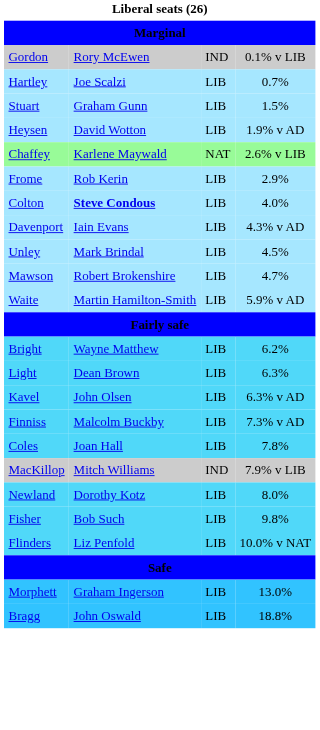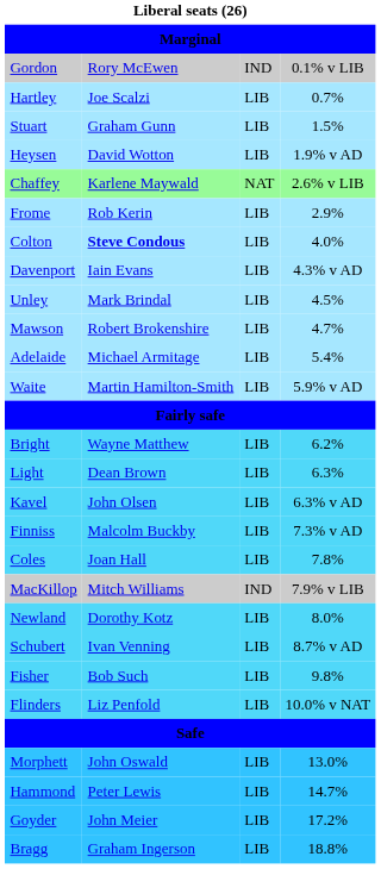 <table class="toccolours" align="left" cellpadding="5" cellspacing="0" style="margin-right: .5em; margin-top: .4em;font-size: 90%;">
 <tr>
 <td COLSPAN=4 align="center"><strong>Liberal seats (26)</strong></td>
 </tr>
 <tr>
 <td colspan="4"  style="text-align:center; background:blue;"><span><strong>Marginal</strong></span></td>
 </tr>
 <tr>
 <td align="left" bgcolor="CCCCCC"><a href='#'>Gordon</a></td>
 <td align="left" bgcolor="CCCCCC"><a href='#'>Rory McEwen</a></td>
 <td align="left" bgcolor="CCCCCC">IND</td>
 <td align="center" bgcolor="CCCCCC">0.1% v LIB</td>
 </tr>
 <tr>
 <td align="left" bgcolor="A6E7FF"><a href='#'>Hartley</a></td>
 <td align="left" bgcolor="A6E7FF"><a href='#'>Joe Scalzi</a></td>
 <td align="left" bgcolor="A6E7FF">LIB</td>
 <td align="center" bgcolor="A6E7FF">0.7%</td>
 </tr>
 <tr>
 <td align="left" bgcolor="A6E7FF"><a href='#'>Stuart</a></td>
 <td align="left" bgcolor="A6E7FF"><a href='#'>Graham Gunn</a></td>
 <td align="left" bgcolor="A6E7FF">LIB</td>
 <td align="center" bgcolor="A6E7FF">1.5%</td>
 </tr>
 <tr>
 <td align="left" bgcolor="A6E7FF"><a href='#'>Heysen</a></td>
 <td align="left" bgcolor="A6E7FF"><a href='#'>David Wotton</a></td>
 <td align="left" bgcolor="A6E7FF">LIB</td>
 <td align="center" bgcolor="A6E7FF">1.9% v AD</td>
 </tr>
 <tr>
 <td align="left" bgcolor="98fb98"><a href='#'>Chaffey</a></td>
 <td align="left" bgcolor="98fb98"><a href='#'>Karlene Maywald</a></td>
 <td align="left" bgcolor="98fb98">NAT</td>
 <td align="center" bgcolor="98fb98">2.6% v LIB</td>
 </tr>
 <tr>
 <td align="left" bgcolor="A6E7FF"><a href='#'>Frome</a></td>
 <td align="left" bgcolor="A6E7FF"><a href='#'>Rob Kerin</a></td>
 <td align="left" bgcolor="A6E7FF">LIB</td>
 <td align="center" bgcolor="A6E7FF">2.9%</td>
 </tr>
 <tr>
 <td align="left" bgcolor="A6E7FF"><a href='#'>Colton</a></td>
 <td align="left" bgcolor="A6E7FF"><strong><a href='#'>Steve Condous</a></strong></td>
 <td align="left" bgcolor="A6E7FF">LIB</td>
 <td align="center" bgcolor="A6E7FF">4.0%</td>
 </tr>
 <tr>
 <td align="left" bgcolor="A6E7FF"><a href='#'>Davenport</a></td>
 <td align="left" bgcolor="A6E7FF"><a href='#'>Iain Evans</a></td>
 <td align="left" bgcolor="A6E7FF">LIB</td>
 <td align="center" bgcolor="A6E7FF">4.3% v AD</td>
 </tr>
 <tr>
 <td align="left" bgcolor="A6E7FF"><a href='#'>Unley</a></td>
 <td align="left" bgcolor="A6E7FF"><a href='#'>Mark Brindal</a></td>
 <td align="left" bgcolor="A6E7FF">LIB</td>
 <td align="center" bgcolor="A6E7FF">4.5%</td>
 </tr>
 <tr>
 <td align="left" bgcolor="A6E7FF"><a href='#'>Mawson</a></td>
 <td align="left" bgcolor="A6E7FF"><a href='#'>Robert Brokenshire</a></td>
 <td align="left" bgcolor="A6E7FF">LIB</td>
 <td align="center" bgcolor="A6E7FF">4.7%</td>
 </tr>
 <tr>
+<td align="left" bgcolor="A6E7FF"><a href='#'>Adelaide</a></td>
+<td align="left" bgcolor="A6E7FF"><a href='#'>Michael Armitage</a></td>
+<td align="left" bgcolor="A6E7FF">LIB</td>
+<td align="center" bgcolor="A6E7FF">5.4%</td>
+</tr>
+<tr>
 <td align="left" bgcolor="A6E7FF"><a href='#'>Waite</a></td>
 <td align="left" bgcolor="A6E7FF"><a href='#'>Martin Hamilton-Smith</a></td>
 <td align="left" bgcolor="A6E7FF">LIB</td>
 <td align="center" bgcolor="A6E7FF">5.9% v AD</td>
 </tr>
 <tr>
 <td colspan="4"  style="text-align:center; background:blue;"><span><strong>Fairly safe</strong></span></td>
 </tr>
 <tr>
 <td align="left" bgcolor="50D8F9"><a href='#'>Bright</a></td>
 <td align="left" bgcolor="50D8F9"><a href='#'>Wayne Matthew</a></td>
 <td align="left" bgcolor="50D8F9">LIB</td>
 <td align="center" bgcolor="50D8F9">6.2%</td>
 </tr>
 <tr>
 <td align="left" bgcolor="50D8F9"><a href='#'>Light</a></td>
 <td align="left" bgcolor="50D8F9"><a href='#'>Dean Brown</a></td>
 <td align="left" bgcolor="50D8F9">LIB</td>
 <td align="center" bgcolor="50D8F9">6.3%</td>
 </tr>
 <tr>
 <td align="left" bgcolor="50D8F9"><a href='#'>Kavel</a></td>
 <td align="left" bgcolor="50D8F9"><a href='#'>John Olsen</a></td>
 <td align="left" bgcolor="50D8F9">LIB</td>
 <td align="center" bgcolor="50D8F9">6.3% v AD</td>
 </tr>
 <tr>
 <td align="left" bgcolor="50D8F9"><a href='#'>Finniss</a></td>
 <td align="left" bgcolor="50D8F9"><a href='#'>Malcolm Buckby</a></td>
 <td align="left" bgcolor="50D8F9">LIB</td>
 <td align="center" bgcolor="50D8F9">7.3% v AD</td>
 </tr>
 <tr>
 <td align="left" bgcolor="50D8F9"><a href='#'>Coles</a></td>
 <td align="left" bgcolor="50D8F9"><a href='#'>Joan Hall</a></td>
 <td align="left" bgcolor="50D8F9">LIB</td>
 <td align="center" bgcolor="50D8F9">7.8%</td>
 </tr>
 <tr>
 <td align="left" bgcolor="CCCCCC"><a href='#'>MacKillop</a></td>
 <td align="left" bgcolor="CCCCCC"><a href='#'>Mitch Williams</a></td>
 <td align="left" bgcolor="CCCCCC">IND</td>
 <td align="center" bgcolor="CCCCCC">7.9% v LIB</td>
 </tr>
 <tr>
 <td align="left" bgcolor="50D8F9"><a href='#'>Newland</a></td>
 <td align="left" bgcolor="50D8F9"><a href='#'>Dorothy Kotz</a></td>
 <td align="left" bgcolor="50D8F9">LIB</td>
 <td align="center" bgcolor="50D8F9">8.0%</td>
 </tr>
 <tr>
+<td align="left" bgcolor="50D8F9"><a href='#'>Schubert</a></td>
+<td align="left" bgcolor="50D8F9"><a href='#'>Ivan Venning</a></td>
+<td align="left" bgcolor="50D8F9">LIB</td>
+<td align="center" bgcolor="50D8F9">8.7% v AD</td>
+</tr>
+<tr>
 <td align="left" bgcolor="50D8F9"><a href='#'>Fisher</a></td>
 <td align="left" bgcolor="50D8F9"><a href='#'>Bob Such</a></td>
 <td align="left" bgcolor="50D8F9">LIB</td>
 <td align="center" bgcolor="50D8F9">9.8%</td>
 </tr>
 <tr>
 <td align="left" bgcolor="50D8F9"><a href='#'>Flinders</a></td>
 <td align="left" bgcolor="50D8F9"><a href='#'>Liz Penfold</a></td>
 <td align="left" bgcolor="50D8F9">LIB</td>
 <td align="center" bgcolor="50D8F9">10.0% v NAT</td>
 </tr>
 <tr>
 <td colspan="4"  style="text-align:center; background:blue;"><span><strong>Safe</strong></span></td>
 </tr>
 <tr>
 <td align="left" bgcolor="31C3FF"><a href='#'>Morphett</a></td>
-<td align="left" bgcolor="31C3FF"><a href='#'>Graham Ingerson</a></td>
+<td align="left" bgcolor="31C3FF"><a href='#'>John Oswald</a></td>
 <td align="left" bgcolor="31C3FF">LIB</td>
 <td align="center" bgcolor="31C3FF">13.0%</td>
 </tr>
 <tr>
+<td align="left" bgcolor="31C3FF"><a href='#'>Hammond</a></td>
+<td align="left" bgcolor="31C3FF"><a href='#'>Peter Lewis</a></td>
+<td align="left" bgcolor="31C3FF">LIB</td>
+<td align="center" bgcolor="31C3FF">14.7%</td>
+</tr>
+<tr>
+<td align="left" bgcolor="31C3FF"><a href='#'>Goyder</a></td>
+<td align="left" bgcolor="31C3FF"><a href='#'>John Meier</a></td>
+<td align="left" bgcolor="31C3FF">LIB</td>
+<td align="center" bgcolor="31C3FF">17.2%</td>
+</tr>
+<tr>
 <td align="left" bgcolor="31C3FF"><a href='#'>Bragg</a></td>
-<td align="left" bgcolor="31C3FF"><a href='#'>John Oswald</a></td>
+<td align="left" bgcolor="31C3FF"><a href='#'>Graham Ingerson</a></td>
 <td align="left" bgcolor="31C3FF">LIB</td>
 <td align="center" bgcolor="31C3FF">18.8%</td>
 </tr>
 <tr>
 </tr>
 </table>
